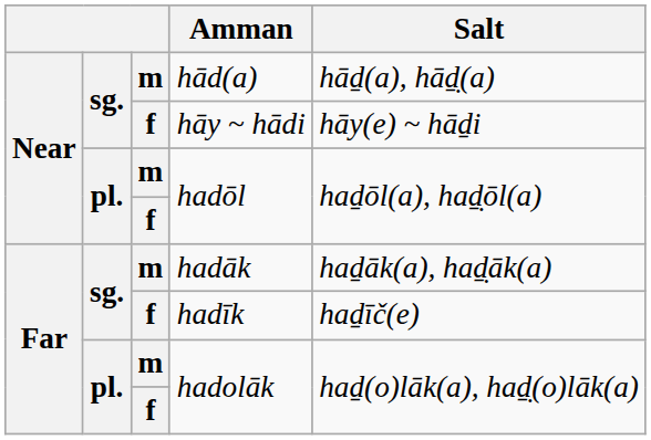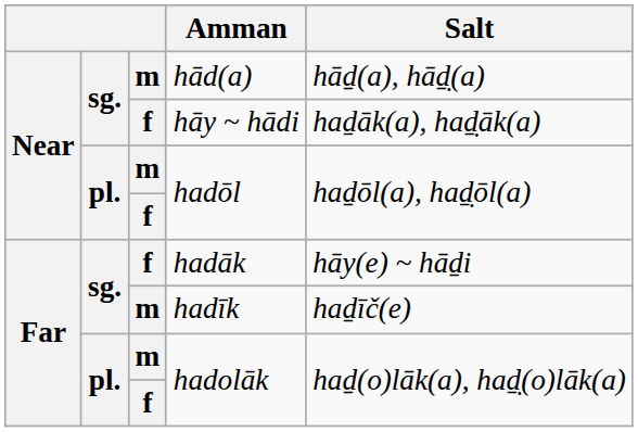 <table class="wikitable">
 <tr>
 <th colspan="3"></th>
 <th>Amman</th>
 <th>Salt</th>
 </tr>
 <tr>
 <th rowspan="4">Near</th>
 <th rowspan="2">sg.</th>
 <th>m</th>
 <td><em>hād(a)</em></td>
 <td><em>hāḏ(a), hāḏ̣(a)</em></td>
 </tr>
 <tr>
 <th>f</th>
 <td><em>hāy ~ hādi</em></td>
-<td><em>hāy(e) ~ hāḏi</em></td>
+<td><em>haḏāk(a), haḏ̣āk(a)</em></td>
 </tr>
 <tr>
 <th rowspan="2">pl.</th>
 <th>m</th>
 <td rowspan="2"><em>hadōl</em></td>
 <td rowspan="2"><em>haḏōl(a), haḏ̣ōl(a)</em></td>
 </tr>
 <tr>
 <th>f</th>
 </tr>
 <tr>
 <th rowspan="4">Far</th>
 <th rowspan="2">sg.</th>
-<th>m</th>
+<th>f</th>
 <td><em>hadāk</em></td>
-<td><em>haḏāk(a), haḏ̣āk(a)</em></td>
+<td><em>hāy(e) ~ hāḏi</em></td>
 </tr>
 <tr>
-<th>f</th>
+<th>m</th>
 <td><em>hadīk</em></td>
 <td><em>haḏīč(e)</em></td>
 </tr>
 <tr>
 <th rowspan="2">pl.</th>
 <th>m</th>
 <td rowspan="2"><em>hadolāk</em></td>
 <td rowspan="2"><em>haḏ(o)lāk(a), haḏ̣(o)lāk(a)</em></td>
 </tr>
 <tr>
 <th>f</th>
 </tr>
 </table>
